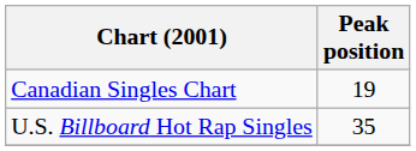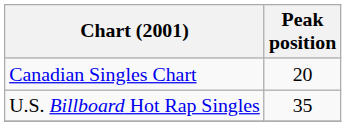 <table class="wikitable sortable">
 <tr>
 <th align="left">Chart (2001)</th>
 <th align="center">Peak <br>position</th>
 </tr>
 <tr>
 <td align="left"><a href='#'>Canadian Singles Chart</a></td>
-<td align="center">19</td>
+<td align="center">20</td>
 </tr>
 <tr>
 <td align="left">U.S. <a href='#'><em>Billboard</em> Hot Rap Singles</a></td>
 <td align="center">35</td>
 </tr>
 <tr>
 </tr>
 </table>
